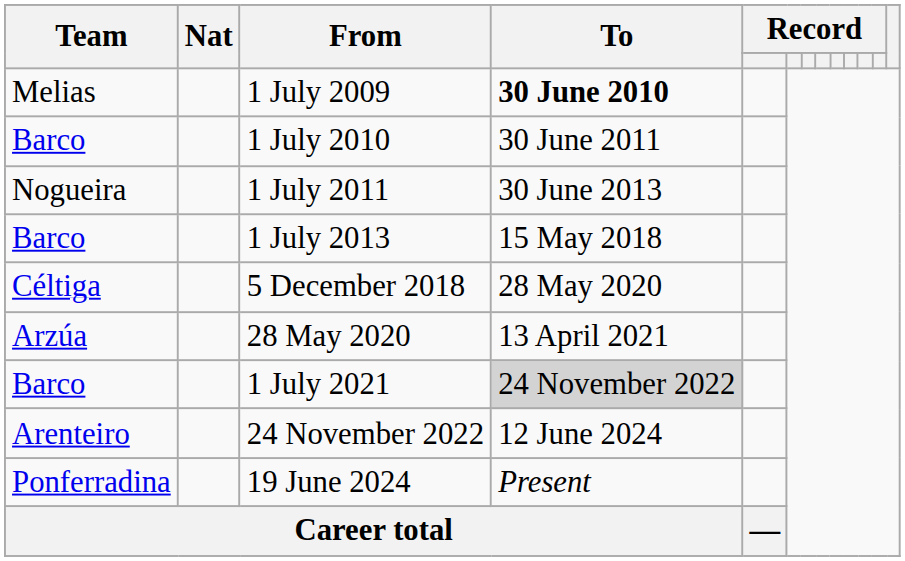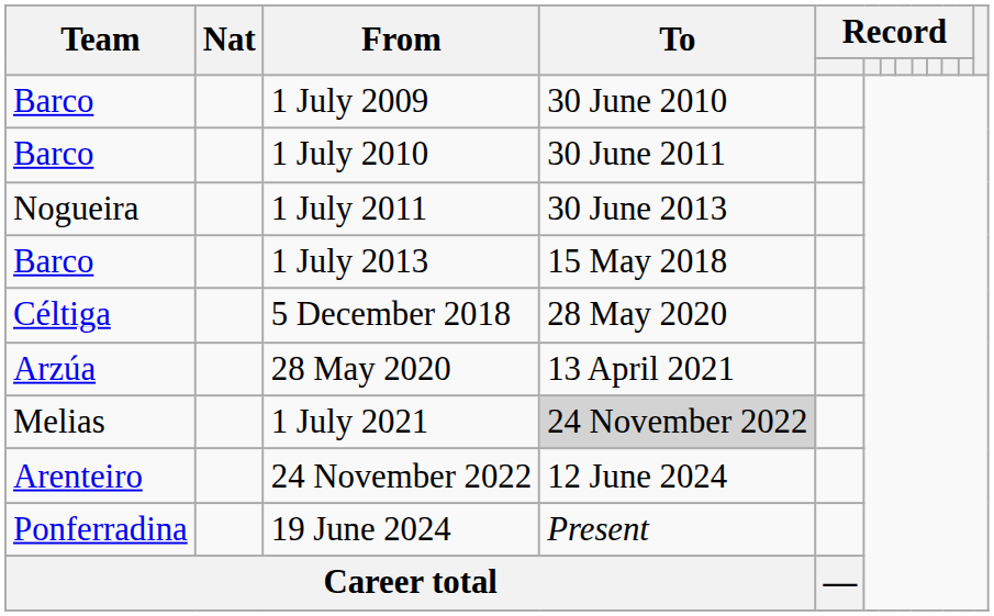 <table class="wikitable" style="text-align: center">
 <tr>
 <th rowspan="2">Team</th>
 <th rowspan="2">Nat</th>
 <th rowspan="2">From</th>
 <th rowspan="2">To</th>
 <th colspan="8">Record</th>
 <th rowspan=2></th>
 </tr>
 <tr>
 <th></th>
 <th></th>
 <th></th>
 <th></th>
 <th></th>
 <th></th>
 <th></th>
 <th></th>
 </tr>
 <tr>
-<td align="left">Melias</td>
+<td align="left"><a href='#'>Barco</a></td>
 <td></td>
 <td align=left>1 July 2009</td>
-<td align=left><strong>30 June 2010<br></strong></td>
+<td align=left>30 June 2010<br></td>
 <td></td>
 </tr>
 <tr>
 <td align="left"><a href='#'>Barco</a></td>
 <td></td>
 <td align=left>1 July 2010</td>
 <td align=left>30 June 2011<br></td>
 <td></td>
 </tr>
 <tr>
 <td align="left">Nogueira</td>
 <td></td>
 <td align=left>1 July 2011</td>
 <td align=left>30 June 2013<br></td>
 <td></td>
 </tr>
 <tr>
 <td align="left"><a href='#'>Barco</a></td>
 <td></td>
 <td align=left>1 July 2013</td>
 <td align=left>15 May 2018<br></td>
 <td></td>
 </tr>
 <tr>
 <td align="left"><a href='#'>Céltiga</a></td>
 <td></td>
 <td align=left>5 December 2018</td>
 <td align=left>28 May 2020<br></td>
 <td></td>
 </tr>
 <tr>
 <td align="left"><a href='#'>Arzúa</a></td>
 <td></td>
 <td align=left>28 May 2020</td>
 <td align=left>13 April 2021<br></td>
 <td></td>
 </tr>
 <tr>
-<td align="left"><a href='#'>Barco</a></td>
+<td align="left">Melias</td>
 <td></td>
 <td align=left>1 July 2021</td>
 <td align=left style="background: lightgrey;">24 November 2022<br></td>
 <td></td>
 </tr>
 <tr>
 <td align="left"><a href='#'>Arenteiro</a></td>
 <td></td>
 <td align=left>24 November 2022</td>
 <td align=left>12 June 2024<br></td>
 <td></td>
 </tr>
 <tr>
 <td align="left"><a href='#'>Ponferradina</a></td>
 <td></td>
 <td align=left>19 June 2024</td>
 <td align=left><em>Present</em><br></td>
 <td></td>
 </tr>
 <tr>
 <th colspan=4><strong>Career total</strong><br></th>
 <th>—</th>
 </tr>
 </table>
